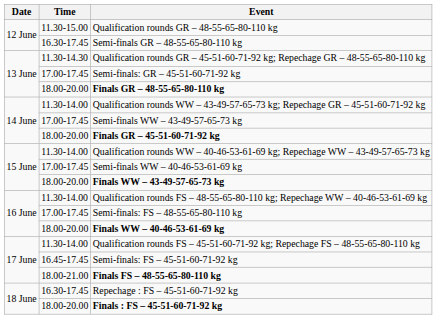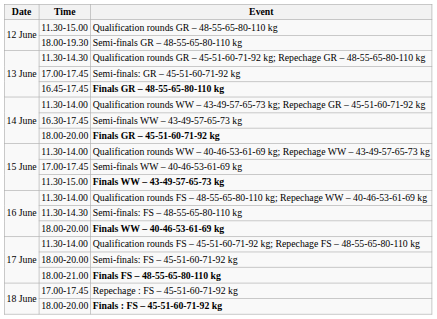 <table class=wikitable>
 <tr>
 <th>Date</th>
 <th>Time</th>
 <th>Event</th>
 </tr>
 <tr>
 <td rowspan="2">12 June</td>
 <td>11.30-15.00</td>
 <td>Qualification rounds GR – 48-55-65-80-110 kg</td>
 </tr>
 <tr>
-<td>16.30-17.45</td>
+<td>18.00-19.30</td>
 <td>Semi-finals GR – 48-55-65-80-110 kg</td>
 </tr>
 <tr>
 <td rowspan="3">13 June</td>
 <td>11.30-14.30</td>
 <td>Qualification rounds GR – 45-51-60-71-92 kg; Repechage GR – 48-55-65-80-110 kg</td>
 </tr>
 <tr>
 <td>17.00-17.45</td>
 <td>Semi-finals: GR – 45-51-60-71-92 kg</td>
 </tr>
 <tr>
-<td>18.00-20.00</td>
+<td>16.45-17.45</td>
 <td><strong>Finals GR – 48-55-65-80-110 kg</strong></td>
 </tr>
 <tr>
 <td rowspan="3">14 June</td>
 <td>11.30-14.00</td>
 <td>Qualification rounds WW – 43-49-57-65-73 kg; Repechage GR – 45-51-60-71-92 kg</td>
 </tr>
 <tr>
-<td>17.00-17.45</td>
+<td>16.30-17.45</td>
 <td>Semi-finals WW – 43-49-57-65-73 kg</td>
 </tr>
 <tr>
 <td>18.00-20.00</td>
 <td><strong>Finals GR – 45-51-60-71-92 kg</strong></td>
 </tr>
 <tr>
 <td rowspan="3">15 June</td>
 <td>11.30-14.00</td>
 <td>Qualification rounds WW – 40-46-53-61-69 kg; Repechage WW – 43-49-57-65-73 kg</td>
 </tr>
 <tr>
 <td>17.00-17.45</td>
 <td>Semi-finals WW – 40-46-53-61-69 kg</td>
 </tr>
 <tr>
-<td>18.00-20.00</td>
+<td>11.30-15.00</td>
 <td><strong>Finals WW – 43-49-57-65-73 kg</strong></td>
 </tr>
 <tr>
 <td rowspan="3">16 June</td>
 <td>11.30-14.00</td>
 <td>Qualification rounds FS – 48-55-65-80-110 kg; Repechage WW – 40-46-53-61-69 kg</td>
 </tr>
 <tr>
-<td>17.00-17.45</td>
+<td>11.30-14.30</td>
 <td>Semi-finals: FS – 48-55-65-80-110 kg</td>
 </tr>
 <tr>
 <td>18.00-20.00</td>
 <td><strong>Finals WW – 40-46-53-61-69 kg</strong></td>
 </tr>
 <tr>
 <td rowspan="3">17 June</td>
 <td>11.30-14.00</td>
 <td>Qualification rounds FS – 45-51-60-71-92 kg; Repechage FS – 48-55-65-80-110 kg</td>
 </tr>
 <tr>
-<td>16.45-17.45</td>
+<td>18.00-20.00</td>
 <td>Semi-finals: FS – 45-51-60-71-92 kg</td>
 </tr>
 <tr>
 <td>18.00-21.00</td>
 <td><strong>Finals FS – 48-55-65-80-110 kg</strong></td>
 </tr>
 <tr>
 <td rowspan="2">18 June</td>
-<td>16.30-17.45</td>
+<td>17.00-17.45</td>
 <td>Repechage : FS – 45-51-60-71-92 kg</td>
 </tr>
 <tr>
 <td>18.00-20.00</td>
 <td><strong>Finals : FS – 45-51-60-71-92 kg</strong></td>
 </tr>
 </table>
